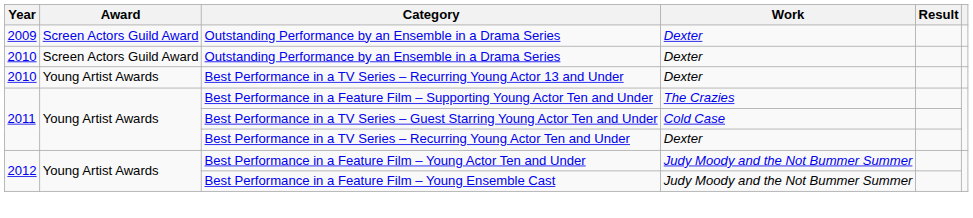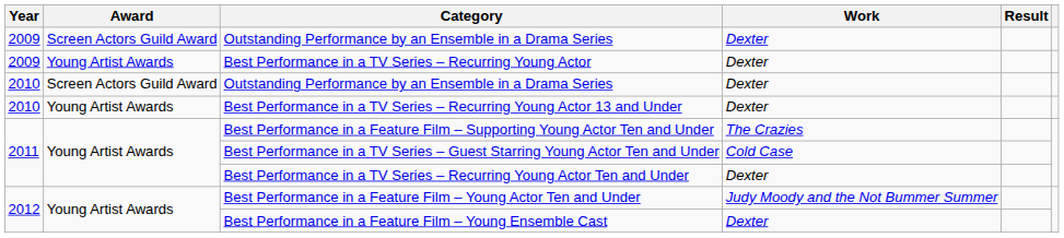 <table class="wikitable sortable">
 <tr>
 <th>Year</th>
 <th>Award</th>
 <th>Category</th>
 <th>Work</th>
 <th>Result</th>
 <th class="unsortable"></th>
 </tr>
 <tr>
 <td><a href='#'>2009</a></td>
 <td><a href='#'>Screen Actors Guild Award</a></td>
 <td><a href='#'>Outstanding Performance by an Ensemble in a Drama Series</a></td>
 <td><em><a href='#'>Dexter</a></em></td>
+<td></td>
+<td></td>
+</tr>
+<tr>
+<td><a href='#'>2009</a></td>
+<td><a href='#'>Young Artist Awards</a></td>
+<td><a href='#'>Best Performance in a TV Series – Recurring Young Actor</a></td>
+<td><em>Dexter</em></td>
 <td></td>
 <td></td>
 </tr>
 <tr>
 <td><a href='#'>2010</a></td>
 <td>Screen Actors Guild Award</td>
 <td><a href='#'>Outstanding Performance by an Ensemble in a Drama Series</a></td>
 <td><em>Dexter</em></td>
 <td></td>
 <td></td>
 </tr>
 <tr>
 <td><a href='#'>2010</a></td>
 <td>Young Artist Awards</td>
 <td><a href='#'>Best Performance in a TV Series – Recurring Young Actor 13 and Under</a></td>
 <td><em>Dexter</em></td>
 <td></td>
 <td></td>
 </tr>
 <tr>
 <td rowspan="3"><a href='#'>2011</a></td>
 <td rowspan="3">Young Artist Awards</td>
 <td><a href='#'>Best Performance in a Feature Film – Supporting Young Actor Ten and Under</a></td>
 <td data-sort-value="Crazies, The"><em><a href='#'>The Crazies</a></em></td>
 <td></td>
 <td rowspan="3"></td>
 </tr>
 <tr>
 <td><a href='#'>Best Performance in a TV Series – Guest Starring Young Actor Ten and Under</a></td>
 <td><em><a href='#'>Cold Case</a></em></td>
 <td></td>
 </tr>
 <tr>
 <td><a href='#'>Best Performance in a TV Series – Recurring Young Actor Ten and Under</a></td>
 <td><em>Dexter</em></td>
 <td></td>
 </tr>
 <tr>
 <td rowspan="2"><a href='#'>2012</a></td>
 <td rowspan="2">Young Artist Awards</td>
 <td><a href='#'>Best Performance in a Feature Film – Young Actor Ten and Under</a></td>
 <td><em><a href='#'>Judy Moody and the Not Bummer Summer</a></em></td>
 <td></td>
 <td rowspan="2"></td>
 </tr>
 <tr>
 <td><a href='#'>Best Performance in a Feature Film – Young Ensemble Cast</a></td>
-<td><em>Judy Moody and the Not Bummer Summer</em></td>
+<td><em><a href='#'>Dexter</a></em></td>
 <td></td>
 </tr>
 </table>
